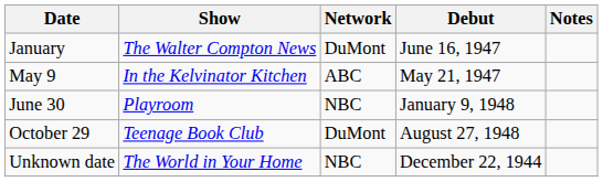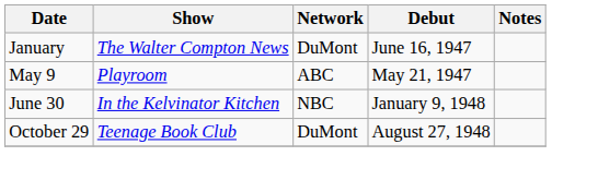 <table class="wikitable">
 <tr>
 <th>Date</th>
 <th>Show</th>
 <th>Network</th>
 <th>Debut</th>
 <th>Notes</th>
 </tr>
 <tr>
 <td>January</td>
 <td><em><a href='#'>The Walter Compton News</a></em></td>
 <td>DuMont</td>
 <td>June 16, 1947</td>
 <td></td>
 </tr>
 <tr>
 <td>May 9</td>
-<td><em><a href='#'>In the Kelvinator Kitchen</a></em></td>
+<td><em><a href='#'>Playroom</a></em></td>
 <td>ABC</td>
 <td>May 21, 1947</td>
 <td></td>
 </tr>
 <tr>
 <td>June 30</td>
-<td><em><a href='#'>Playroom</a></em></td>
+<td><em><a href='#'>In the Kelvinator Kitchen</a></em></td>
 <td>NBC</td>
 <td>January 9, 1948</td>
 <td></td>
 </tr>
 <tr>
 <td>October 29</td>
 <td><em><a href='#'>Teenage Book Club</a></em></td>
 <td>DuMont</td>
 <td>August 27, 1948</td>
 <td></td>
 </tr>
 <tr>
-<td>Unknown date</td>
-<td><em><a href='#'>The World in Your Home</a></em></td>
-<td>NBC</td>
-<td>December 22, 1944</td>
-<td></td>
-</tr>
-<tr>
 </tr>
 </table>
